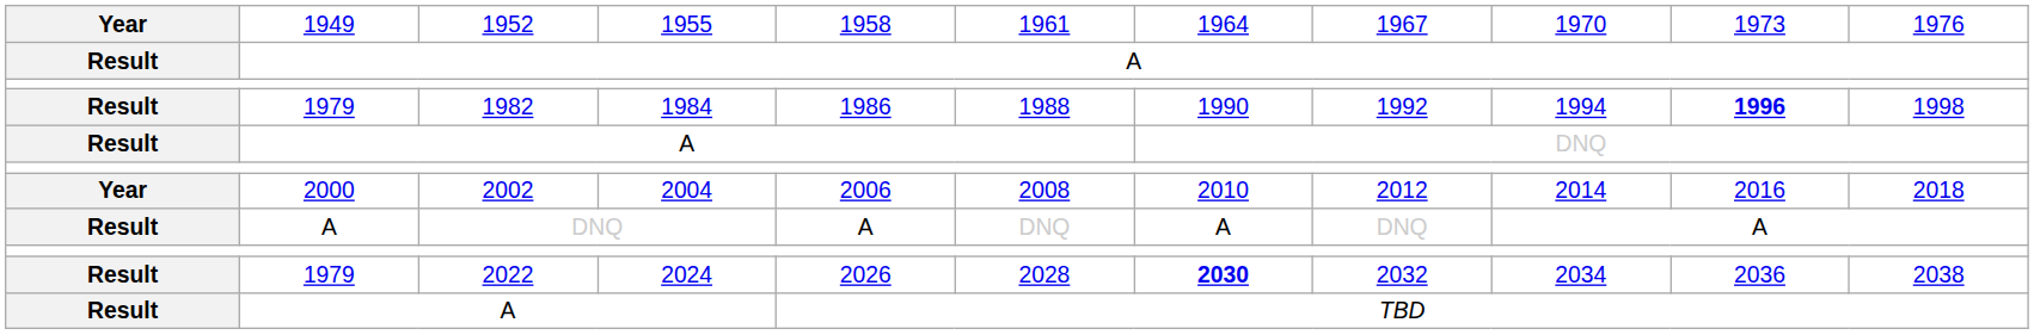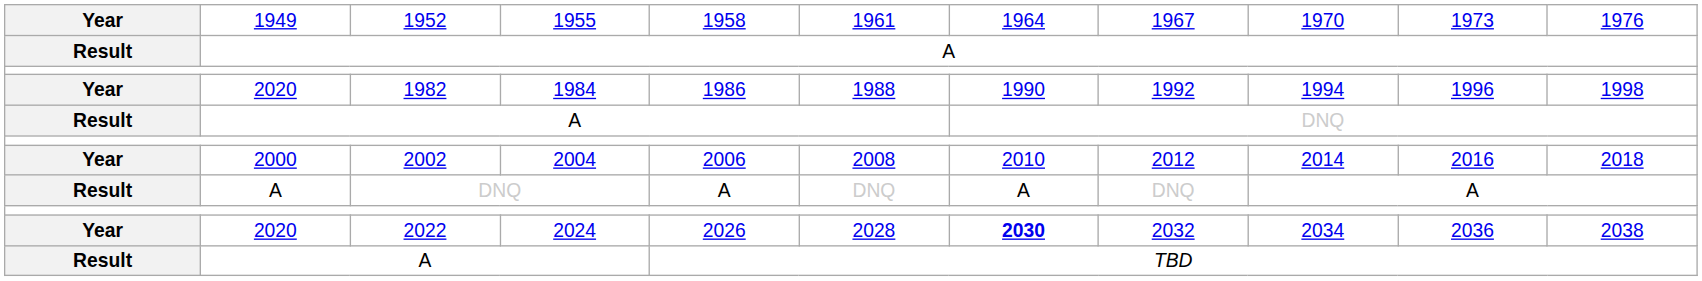 <table class="wikitable" style="text-align:center; font-size:90%; background:white;" width="100%">
 <tr>
 <th>Year</th>
 <td><a href='#'>1949</a></td>
 <td><a href='#'>1952</a></td>
 <td><a href='#'>1955</a></td>
 <td><a href='#'>1958</a></td>
 <td><a href='#'>1961</a></td>
 <td><a href='#'>1964</a></td>
 <td><a href='#'>1967</a></td>
 <td><a href='#'>1970</a></td>
 <td><a href='#'>1973</a></td>
 <td><a href='#'>1976</a></td>
 </tr>
 <tr>
 <th>Result</th>
 <td colspan="10">A</td>
 </tr>
 <tr>
 <td colspan="11"></td>
 </tr>
 <tr>
-<th>Result</th>
-<td><a href='#'>1979</a></td>
+<th>Year</th>
+<td><a href='#'>2020</a></td>
 <td><a href='#'>1982</a></td>
 <td><a href='#'>1984</a></td>
 <td><a href='#'>1986</a></td>
 <td><a href='#'>1988</a></td>
 <td><a href='#'>1990</a></td>
 <td><a href='#'>1992</a></td>
 <td><a href='#'>1994</a></td>
-<td><strong><a href='#'>1996</a></strong></td>
+<td><a href='#'>1996</a></td>
 <td><a href='#'>1998</a></td>
 </tr>
 <tr>
 <th>Result</th>
 <td colspan="5">A</td>
 <td colspan="5" style="color:#ccc">DNQ</td>
 </tr>
 <tr>
 <td colspan="11"></td>
 </tr>
 <tr>
 <th>Year</th>
 <td><a href='#'>2000</a></td>
 <td><a href='#'>2002</a></td>
 <td><a href='#'>2004</a></td>
 <td><a href='#'>2006</a></td>
 <td><a href='#'>2008</a></td>
 <td><a href='#'>2010</a></td>
 <td><a href='#'>2012</a></td>
 <td><a href='#'>2014</a></td>
 <td><a href='#'>2016</a></td>
 <td><a href='#'>2018</a></td>
 </tr>
 <tr>
 <th>Result</th>
 <td>A</td>
 <td colspan="2" style="color:#ccc">DNQ</td>
 <td>A</td>
 <td style="color:#ccc">DNQ</td>
 <td>A</td>
 <td style="color:#ccc">DNQ</td>
 <td colspan="3">A</td>
 </tr>
 <tr>
 <td colspan="11"></td>
 </tr>
 <tr>
-<th>Result</th>
-<td><a href='#'>1979</a></td>
+<th>Year</th>
+<td><a href='#'>2020</a></td>
 <td><a href='#'>2022</a></td>
 <td><a href='#'>2024</a></td>
 <td><a href='#'>2026</a></td>
 <td><a href='#'>2028</a></td>
 <td><strong><a href='#'>2030</a></strong></td>
 <td><a href='#'>2032</a></td>
 <td><a href='#'>2034</a></td>
 <td><a href='#'>2036</a></td>
 <td><a href='#'>2038</a></td>
 </tr>
 <tr>
 <th>Result</th>
 <td colspan="3">A</td>
 <td colspan="7"><em>TBD</em></td>
 </tr>
 </table>
